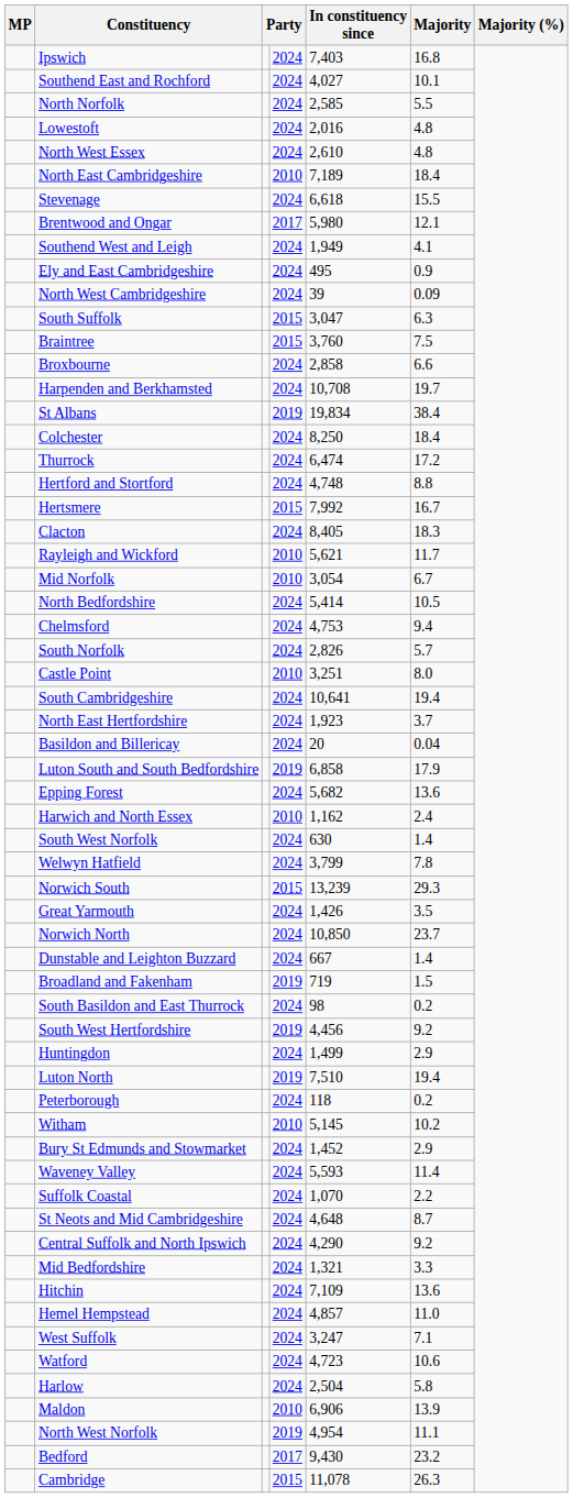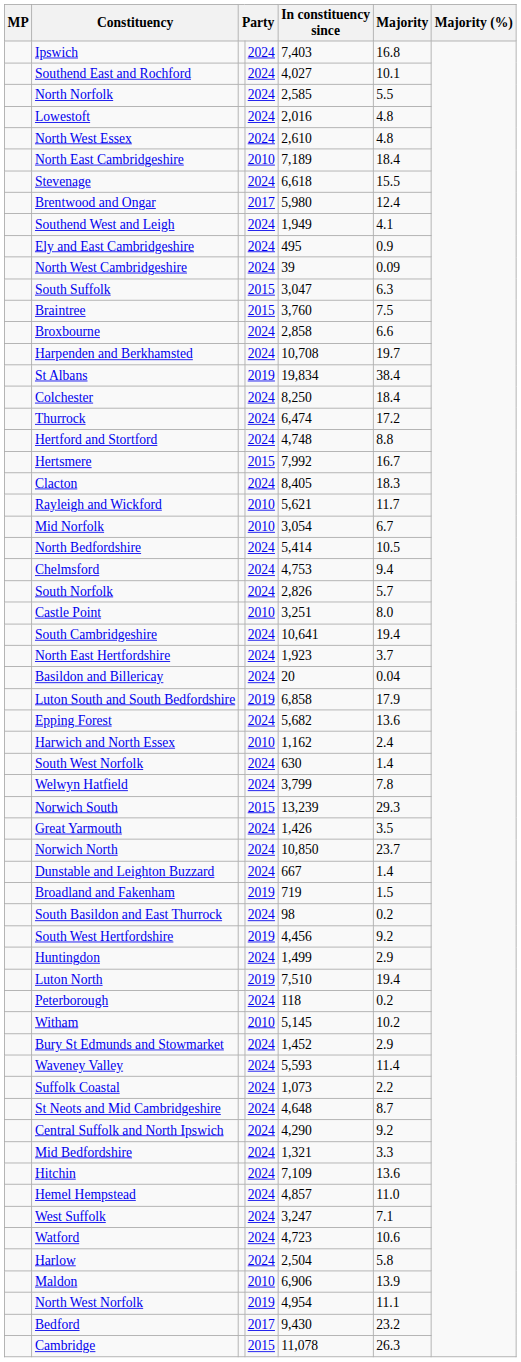 <table class="wikitable sortable">
 <tr>
 <th>MP</th>
 <th>Constituency</th>
 <th colspan="2">Party</th>
 <th>In constituency<br>since</th>
 <th>Majority</th>
 <th>Majority (%)</th>
 </tr>
 <tr>
 <td></td>
 <td><a href='#'>Ipswich</a></td>
 <td></td>
 <td><a href='#'>2024</a></td>
 <td>7,403</td>
 <td>16.8</td>
 </tr>
 <tr>
 <td></td>
 <td><a href='#'>Southend East and Rochford</a></td>
 <td></td>
 <td><a href='#'>2024</a></td>
 <td>4,027</td>
 <td>10.1</td>
 </tr>
 <tr>
 <td></td>
 <td><a href='#'>North Norfolk</a></td>
 <td></td>
 <td><a href='#'>2024</a></td>
 <td>2,585</td>
 <td>5.5</td>
 </tr>
 <tr>
 <td></td>
 <td><a href='#'>Lowestoft</a></td>
 <td></td>
 <td><a href='#'>2024</a></td>
 <td>2,016</td>
 <td>4.8</td>
 </tr>
 <tr>
 <td></td>
 <td><a href='#'>North West Essex</a></td>
 <td></td>
 <td><a href='#'>2024</a></td>
 <td>2,610</td>
 <td>4.8</td>
 </tr>
 <tr>
 <td></td>
 <td><a href='#'>North East Cambridgeshire</a></td>
 <td></td>
 <td><a href='#'>2010</a></td>
 <td>7,189</td>
 <td>18.4</td>
 </tr>
 <tr>
 <td></td>
 <td><a href='#'>Stevenage</a></td>
 <td></td>
 <td><a href='#'>2024</a></td>
 <td>6,618</td>
 <td>15.5</td>
 </tr>
 <tr>
 <td></td>
 <td><a href='#'>Brentwood and Ongar</a></td>
 <td></td>
 <td><a href='#'>2017</a></td>
 <td>5,980</td>
-<td>12.1</td>
+<td>12.4</td>
 </tr>
 <tr>
 <td></td>
 <td><a href='#'>Southend West and Leigh</a></td>
 <td></td>
 <td><a href='#'>2024</a></td>
 <td>1,949</td>
 <td>4.1</td>
 </tr>
 <tr>
 <td></td>
 <td><a href='#'>Ely and East Cambridgeshire</a></td>
 <td></td>
 <td><a href='#'>2024</a></td>
 <td>495</td>
 <td>0.9</td>
 </tr>
 <tr>
 <td></td>
 <td><a href='#'>North West Cambridgeshire</a></td>
 <td></td>
 <td><a href='#'>2024</a></td>
 <td>39</td>
 <td>0.09</td>
 </tr>
 <tr>
 <td></td>
 <td><a href='#'>South Suffolk</a></td>
 <td></td>
 <td><a href='#'>2015</a></td>
 <td>3,047</td>
 <td>6.3</td>
 </tr>
 <tr>
 <td></td>
 <td><a href='#'>Braintree</a></td>
 <td></td>
 <td><a href='#'>2015</a></td>
 <td>3,760</td>
 <td>7.5</td>
 </tr>
 <tr>
 <td></td>
 <td><a href='#'>Broxbourne</a></td>
 <td></td>
 <td><a href='#'>2024</a></td>
 <td>2,858</td>
 <td>6.6</td>
 </tr>
 <tr>
 <td></td>
 <td><a href='#'>Harpenden and Berkhamsted</a></td>
 <td></td>
 <td><a href='#'>2024</a></td>
 <td>10,708</td>
 <td>19.7</td>
 </tr>
 <tr>
 <td></td>
 <td><a href='#'>St Albans</a></td>
 <td></td>
 <td><a href='#'>2019</a></td>
 <td>19,834</td>
 <td>38.4</td>
 </tr>
 <tr>
 <td></td>
 <td><a href='#'>Colchester</a></td>
 <td></td>
 <td><a href='#'>2024</a></td>
 <td>8,250</td>
 <td>18.4</td>
 </tr>
 <tr>
 <td></td>
 <td><a href='#'>Thurrock</a></td>
 <td></td>
 <td><a href='#'>2024</a></td>
 <td>6,474</td>
 <td>17.2</td>
 </tr>
 <tr>
 <td></td>
 <td><a href='#'>Hertford and Stortford</a></td>
 <td></td>
 <td><a href='#'>2024</a></td>
 <td>4,748</td>
 <td>8.8</td>
 </tr>
 <tr>
 <td></td>
 <td><a href='#'>Hertsmere</a></td>
 <td></td>
 <td><a href='#'>2015</a></td>
 <td>7,992</td>
 <td>16.7</td>
 </tr>
 <tr>
 <td></td>
 <td><a href='#'>Clacton</a></td>
 <td></td>
 <td><a href='#'>2024</a></td>
 <td>8,405</td>
 <td>18.3</td>
 </tr>
 <tr>
 <td></td>
 <td><a href='#'>Rayleigh and Wickford</a></td>
 <td></td>
 <td><a href='#'>2010</a></td>
 <td>5,621</td>
 <td>11.7</td>
 </tr>
 <tr>
 <td></td>
 <td><a href='#'>Mid Norfolk</a></td>
 <td></td>
 <td><a href='#'>2010</a></td>
 <td>3,054</td>
 <td>6.7</td>
 </tr>
 <tr>
 <td></td>
 <td><a href='#'>North Bedfordshire</a></td>
 <td></td>
 <td><a href='#'>2024</a></td>
 <td>5,414</td>
 <td>10.5</td>
 </tr>
 <tr>
 <td></td>
 <td><a href='#'>Chelmsford</a></td>
 <td></td>
 <td><a href='#'>2024</a></td>
 <td>4,753</td>
 <td>9.4</td>
 </tr>
 <tr>
 <td></td>
 <td><a href='#'>South Norfolk</a></td>
 <td></td>
 <td><a href='#'>2024</a></td>
 <td>2,826</td>
 <td>5.7</td>
 </tr>
 <tr>
 <td></td>
 <td><a href='#'>Castle Point</a></td>
 <td></td>
 <td><a href='#'>2010</a></td>
 <td>3,251</td>
 <td>8.0</td>
 </tr>
 <tr>
 <td></td>
 <td><a href='#'>South Cambridgeshire</a></td>
 <td></td>
 <td><a href='#'>2024</a></td>
 <td>10,641</td>
 <td>19.4</td>
 </tr>
 <tr>
 <td></td>
 <td><a href='#'>North East Hertfordshire</a></td>
 <td></td>
 <td><a href='#'>2024</a></td>
 <td>1,923</td>
 <td>3.7</td>
 </tr>
 <tr>
 <td></td>
 <td><a href='#'>Basildon and Billericay</a></td>
 <td></td>
 <td><a href='#'>2024</a></td>
 <td>20</td>
 <td>0.04</td>
 </tr>
 <tr>
 <td></td>
 <td><a href='#'>Luton South and South Bedfordshire</a></td>
 <td></td>
 <td><a href='#'>2019</a></td>
 <td>6,858</td>
 <td>17.9</td>
 </tr>
 <tr>
 <td></td>
 <td><a href='#'>Epping Forest</a></td>
 <td></td>
 <td><a href='#'>2024</a></td>
 <td>5,682</td>
 <td>13.6</td>
 </tr>
 <tr>
 <td></td>
 <td><a href='#'>Harwich and North Essex</a></td>
 <td></td>
 <td><a href='#'>2010</a></td>
 <td>1,162</td>
 <td>2.4</td>
 </tr>
 <tr>
 <td></td>
 <td><a href='#'>South West Norfolk</a></td>
 <td></td>
 <td><a href='#'>2024</a></td>
 <td>630</td>
 <td>1.4</td>
 </tr>
 <tr>
 <td></td>
 <td><a href='#'>Welwyn Hatfield</a></td>
 <td></td>
 <td><a href='#'>2024</a></td>
 <td>3,799</td>
 <td>7.8</td>
 </tr>
 <tr>
 <td></td>
 <td><a href='#'>Norwich South</a></td>
 <td></td>
 <td><a href='#'>2015</a></td>
 <td>13,239</td>
 <td>29.3</td>
 </tr>
 <tr>
 <td></td>
 <td><a href='#'>Great Yarmouth</a></td>
 <td></td>
 <td><a href='#'>2024</a></td>
 <td>1,426</td>
 <td>3.5</td>
 </tr>
 <tr>
 <td></td>
 <td><a href='#'>Norwich North</a></td>
 <td></td>
 <td><a href='#'>2024</a></td>
 <td>10,850</td>
 <td>23.7</td>
 </tr>
 <tr>
 <td></td>
 <td><a href='#'>Dunstable and Leighton Buzzard</a></td>
 <td></td>
 <td><a href='#'>2024</a></td>
 <td>667</td>
 <td>1.4</td>
 </tr>
 <tr>
 <td></td>
 <td><a href='#'>Broadland and Fakenham</a></td>
 <td></td>
 <td><a href='#'>2019</a></td>
 <td>719</td>
 <td>1.5</td>
 </tr>
 <tr>
 <td></td>
 <td><a href='#'>South Basildon and East Thurrock</a></td>
 <td></td>
 <td><a href='#'>2024</a></td>
 <td>98</td>
 <td>0.2</td>
 </tr>
 <tr>
 <td></td>
 <td><a href='#'>South West Hertfordshire</a></td>
 <td></td>
 <td><a href='#'>2019</a></td>
 <td>4,456</td>
 <td>9.2</td>
 </tr>
 <tr>
 <td></td>
 <td><a href='#'>Huntingdon</a></td>
 <td></td>
 <td><a href='#'>2024</a></td>
 <td>1,499</td>
 <td>2.9</td>
 </tr>
 <tr>
 <td></td>
 <td><a href='#'>Luton North</a></td>
 <td></td>
 <td><a href='#'>2019</a></td>
 <td>7,510</td>
 <td>19.4</td>
 </tr>
 <tr>
 <td></td>
 <td><a href='#'>Peterborough</a></td>
 <td></td>
 <td><a href='#'>2024</a></td>
 <td>118</td>
 <td>0.2</td>
 </tr>
 <tr>
 <td></td>
 <td><a href='#'>Witham</a></td>
 <td></td>
 <td><a href='#'>2010</a></td>
 <td>5,145</td>
 <td>10.2</td>
 </tr>
 <tr>
 <td></td>
 <td><a href='#'>Bury St Edmunds and Stowmarket</a></td>
 <td></td>
 <td><a href='#'>2024</a></td>
 <td>1,452</td>
 <td>2.9</td>
 </tr>
 <tr>
 <td></td>
 <td><a href='#'>Waveney Valley</a></td>
 <td></td>
 <td><a href='#'>2024</a></td>
 <td>5,593</td>
 <td>11.4</td>
 </tr>
 <tr>
 <td></td>
 <td><a href='#'>Suffolk Coastal</a></td>
 <td></td>
 <td><a href='#'>2024</a></td>
-<td>1,070</td>
+<td>1,073</td>
 <td>2.2</td>
 </tr>
 <tr>
 <td></td>
 <td><a href='#'>St Neots and Mid Cambridgeshire</a></td>
 <td></td>
 <td><a href='#'>2024</a></td>
 <td>4,648</td>
 <td>8.7</td>
 </tr>
 <tr>
 <td></td>
 <td><a href='#'>Central Suffolk and North Ipswich</a></td>
 <td></td>
 <td><a href='#'>2024</a></td>
 <td>4,290</td>
 <td>9.2</td>
 </tr>
 <tr>
 <td></td>
 <td><a href='#'>Mid Bedfordshire</a></td>
 <td></td>
 <td><a href='#'>2024</a></td>
 <td>1,321</td>
 <td>3.3</td>
 </tr>
 <tr>
 <td></td>
 <td><a href='#'>Hitchin</a></td>
 <td></td>
 <td><a href='#'>2024</a></td>
 <td>7,109</td>
 <td>13.6</td>
 </tr>
 <tr>
 <td></td>
 <td><a href='#'>Hemel Hempstead</a></td>
 <td></td>
 <td><a href='#'>2024</a></td>
 <td>4,857</td>
 <td>11.0</td>
 </tr>
 <tr>
 <td></td>
 <td><a href='#'>West Suffolk</a></td>
 <td></td>
 <td><a href='#'>2024</a></td>
 <td>3,247</td>
 <td>7.1</td>
 </tr>
 <tr>
 <td></td>
 <td><a href='#'>Watford</a></td>
 <td></td>
 <td><a href='#'>2024</a></td>
 <td>4,723</td>
 <td>10.6</td>
 </tr>
 <tr>
 <td></td>
 <td><a href='#'>Harlow</a></td>
 <td></td>
 <td><a href='#'>2024</a></td>
 <td>2,504</td>
 <td>5.8</td>
 </tr>
 <tr>
 <td></td>
 <td><a href='#'>Maldon</a></td>
 <td></td>
 <td><a href='#'>2010</a></td>
 <td>6,906</td>
 <td>13.9</td>
 </tr>
 <tr>
 <td></td>
 <td><a href='#'>North West Norfolk</a></td>
 <td></td>
 <td><a href='#'>2019</a></td>
 <td>4,954</td>
 <td>11.1</td>
 </tr>
 <tr>
 <td></td>
 <td><a href='#'>Bedford</a></td>
 <td></td>
 <td><a href='#'>2017</a></td>
 <td>9,430</td>
 <td>23.2</td>
 </tr>
 <tr>
 <td></td>
 <td><a href='#'>Cambridge</a></td>
 <td></td>
 <td><a href='#'>2015</a></td>
 <td>11,078</td>
 <td>26.3</td>
 </tr>
 </table>
